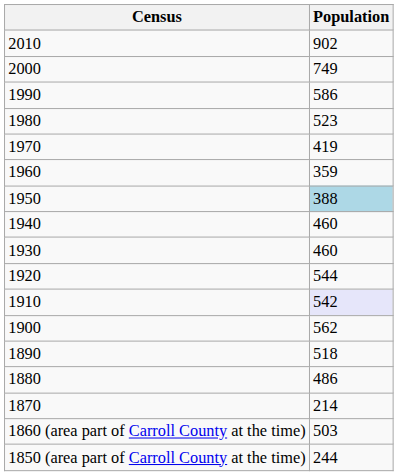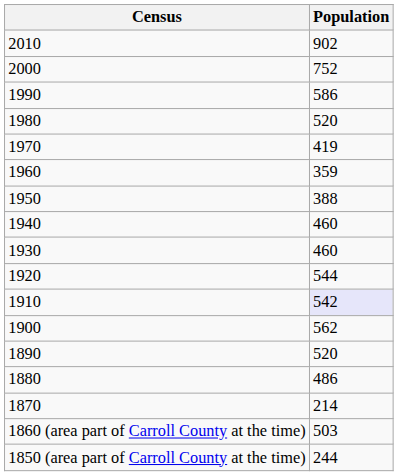 <table class="wikitable">
 <tr>
 <th>Census</th>
 <th>Population</th>
 </tr>
 <tr>
 <td>2010</td>
 <td>902</td>
 </tr>
 <tr>
 <td>2000</td>
-<td>749</td>
+<td>752</td>
 </tr>
 <tr>
 <td>1990</td>
 <td>586</td>
 </tr>
 <tr>
 <td>1980</td>
-<td>523</td>
+<td>520</td>
 </tr>
 <tr>
 <td>1970</td>
 <td>419</td>
 </tr>
 <tr>
 <td>1960</td>
 <td>359</td>
 </tr>
 <tr>
 <td>1950</td>
-<td style="background: lightblue;">388</td>
+<td>388</td>
 </tr>
 <tr>
 <td>1940</td>
 <td>460</td>
 </tr>
 <tr>
 <td>1930</td>
 <td>460</td>
 </tr>
 <tr>
 <td>1920</td>
 <td>544</td>
 </tr>
 <tr>
 <td>1910</td>
 <td style="background: lavender;">542</td>
 </tr>
 <tr>
 <td>1900</td>
 <td>562</td>
 </tr>
 <tr>
 <td>1890</td>
-<td>518</td>
+<td>520</td>
 </tr>
 <tr>
 <td>1880</td>
 <td>486</td>
 </tr>
 <tr>
 <td>1870</td>
 <td>214</td>
 </tr>
 <tr>
 <td>1860 (area part of <a href='#'>Carroll County</a> at the time)</td>
 <td>503</td>
 </tr>
 <tr>
 <td>1850 (area part of <a href='#'>Carroll County</a> at the time)</td>
 <td>244</td>
 </tr>
 </table>
